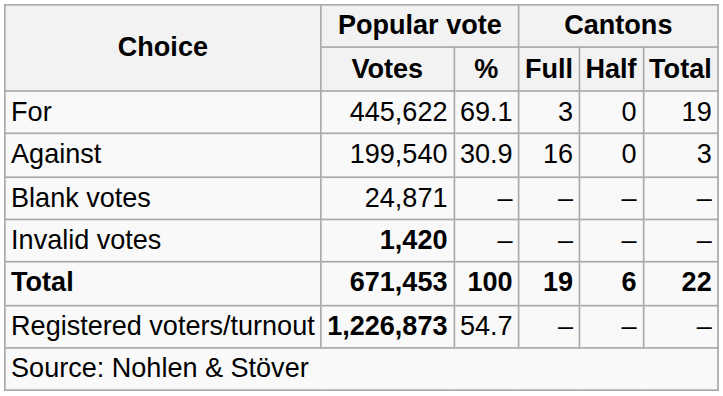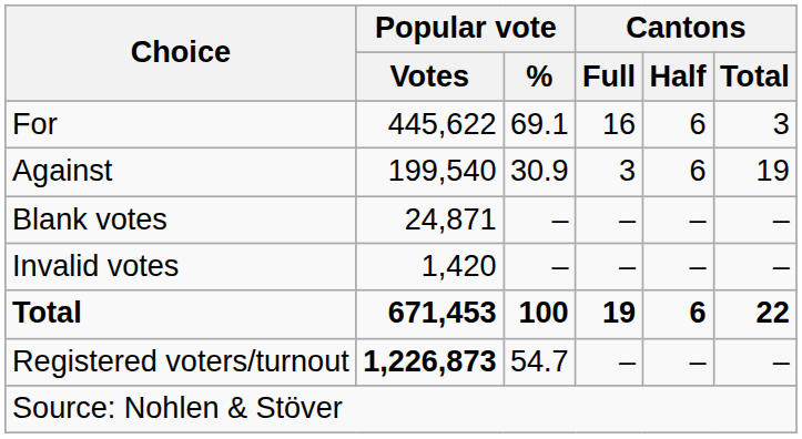 <table class=wikitable style=text-align:right>
 <tr>
 <th rowspan=2>Choice</th>
 <th colspan=2>Popular vote</th>
 <th colspan=3>Cantons</th>
 </tr>
 <tr>
 <th>Votes</th>
 <th>%</th>
 <th>Full</th>
 <th>Half</th>
 <th>Total</th>
 </tr>
 <tr>
 <td align=left>For</td>
 <td>445,622</td>
 <td>69.1</td>
+<td>16</td>
+<td>6</td>
 <td>3</td>
-<td>0</td>
-<td>19</td>
 </tr>
 <tr>
 <td align=left>Against</td>
 <td>199,540</td>
 <td>30.9</td>
-<td>16</td>
-<td>0</td>
 <td>3</td>
+<td>6</td>
+<td>19</td>
 </tr>
 <tr>
 <td align=left>Blank votes</td>
 <td>24,871</td>
 <td>–</td>
 <td>–</td>
 <td>–</td>
 <td>–</td>
 </tr>
 <tr>
 <td align=left>Invalid votes</td>
-<td><strong>1,420</strong></td>
+<td>1,420</td>
 <td>–</td>
 <td>–</td>
 <td>–</td>
 <td>–</td>
 </tr>
 <tr>
 <td align=left><strong>Total</strong></td>
 <td><strong>671,453</strong></td>
 <td><strong>100</strong></td>
 <td><strong>19</strong></td>
 <td><strong>6</strong></td>
 <td><strong>22</strong></td>
 </tr>
 <tr>
 <td align=left>Registered voters/turnout</td>
 <td><strong>1,226,873</strong></td>
 <td>54.7</td>
 <td>–</td>
 <td>–</td>
 <td>–</td>
 </tr>
 <tr>
 <td align=left colspan=6>Source: Nohlen & Stöver</td>
 </tr>
 </table>
